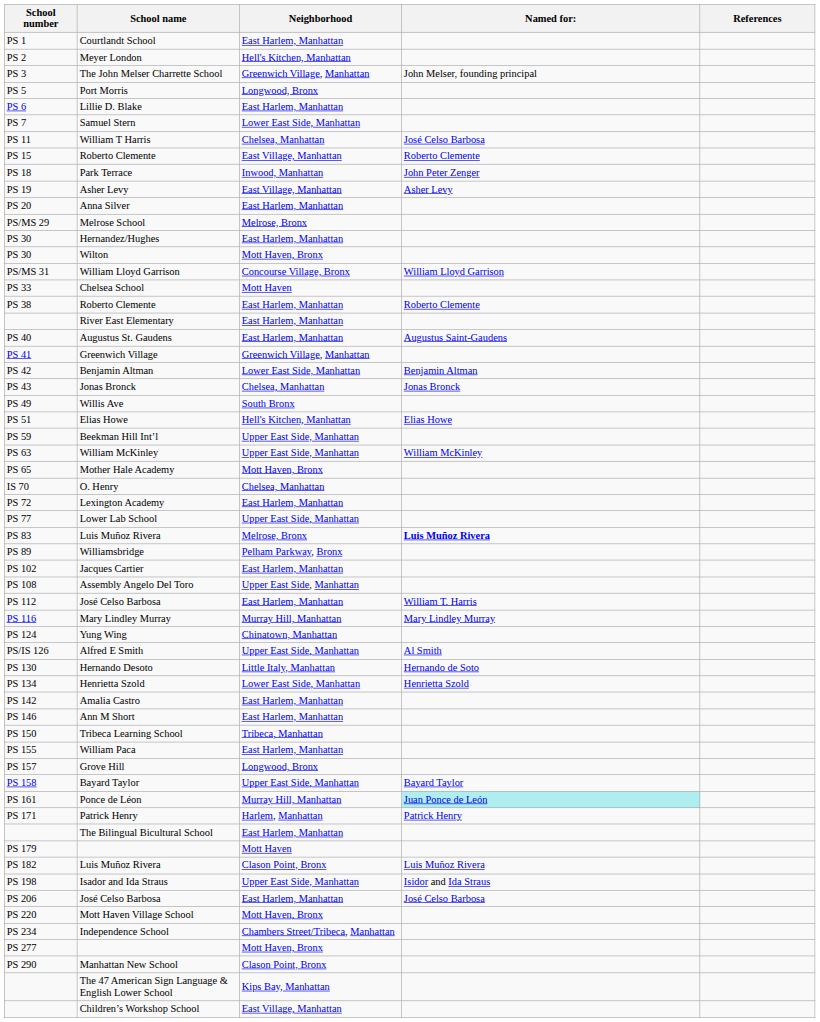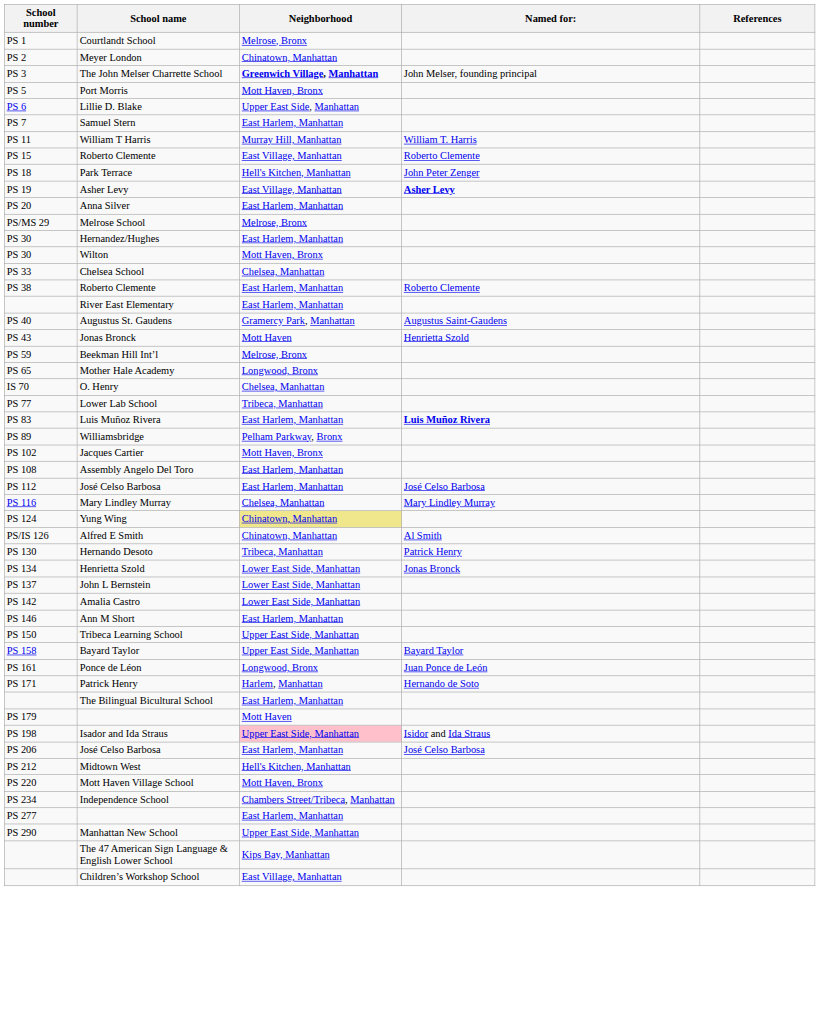 <table class="wikitable">
 <tr>
 <th style="width:9%;">School<br>number</th>
 <th style="width:20%;">School name</th>
 <th style="width:20%;">Neighborhood</th>
 <th>Named for:</th>
 <th>References</th>
 </tr>
 <tr>
 <td>PS 1</td>
 <td>Courtlandt School</td>
-<td><a href='#'>East Harlem, Manhattan</a></td>
+<td><a href='#'>Melrose, Bronx</a></td>
 <td></td>
 <td></td>
 </tr>
 <tr>
 <td>PS 2</td>
 <td>Meyer London</td>
-<td><a href='#'>Hell's Kitchen, Manhattan</a></td>
+<td><a href='#'>Chinatown, Manhattan</a></td>
 <td></td>
 <td></td>
 </tr>
 <tr>
 <td>PS 3</td>
 <td>The John Melser Charrette School</td>
-<td><a href='#'>Greenwich Village</a>, <a href='#'>Manhattan</a></td>
+<td><strong><a href='#'>Greenwich Village</a>, <a href='#'>Manhattan</a></strong></td>
 <td>John Melser, founding principal</td>
 <td></td>
 </tr>
 <tr>
 <td>PS 5</td>
 <td>Port Morris</td>
-<td><a href='#'>Longwood, Bronx</a></td>
+<td><a href='#'>Mott Haven, Bronx</a></td>
 <td></td>
 <td></td>
 </tr>
 <tr>
 <td><a href='#'>PS 6</a></td>
 <td>Lillie D. Blake</td>
-<td><a href='#'>East Harlem, Manhattan</a></td>
+<td><a href='#'>Upper East Side</a>, <a href='#'>Manhattan</a></td>
 <td></td>
 <td></td>
 </tr>
 <tr>
 <td>PS 7</td>
 <td>Samuel Stern</td>
-<td><a href='#'>Lower East Side, Manhattan</a></td>
+<td><a href='#'>East Harlem, Manhattan</a></td>
 <td></td>
 <td></td>
 </tr>
 <tr>
 <td>PS 11</td>
 <td>William T Harris</td>
-<td><a href='#'>Chelsea, Manhattan</a></td>
-<td><a href='#'>José Celso Barbosa</a></td>
+<td><a href='#'>Murray Hill, Manhattan</a></td>
+<td><a href='#'>William T. Harris</a></td>
 <td></td>
 </tr>
 <tr>
 <td>PS 15</td>
 <td>Roberto Clemente</td>
 <td><a href='#'>East Village, Manhattan</a></td>
 <td><a href='#'>Roberto Clemente</a></td>
 <td></td>
 </tr>
 <tr>
 <td>PS 18</td>
 <td>Park Terrace</td>
-<td><a href='#'>Inwood, Manhattan</a></td>
+<td><a href='#'>Hell's Kitchen, Manhattan</a></td>
 <td><a href='#'>John Peter Zenger</a></td>
 <td></td>
 </tr>
 <tr>
 <td>PS 19</td>
 <td>Asher Levy</td>
 <td><a href='#'>East Village, Manhattan</a></td>
-<td><a href='#'>Asher Levy</a></td>
+<td><strong><a href='#'>Asher Levy</a></strong></td>
 <td></td>
 </tr>
 <tr>
 <td>PS 20</td>
 <td>Anna Silver</td>
 <td><a href='#'>East Harlem, Manhattan</a></td>
 <td></td>
 <td></td>
 </tr>
 <tr>
 <td>PS/MS 29</td>
 <td>Melrose School</td>
 <td><a href='#'>Melrose, Bronx</a></td>
 <td></td>
 <td></td>
 </tr>
 <tr>
 <td>PS 30</td>
 <td>Hernandez/Hughes</td>
 <td><a href='#'>East Harlem, Manhattan</a></td>
 <td></td>
 <td></td>
 </tr>
 <tr>
 <td>PS 30</td>
 <td>Wilton</td>
 <td><a href='#'>Mott Haven, Bronx</a></td>
 <td></td>
 <td></td>
 </tr>
 <tr>
-<td>PS/MS 31</td>
-<td>William Lloyd Garrison</td>
-<td><a href='#'>Concourse Village, Bronx</a></td>
-<td><a href='#'>William Lloyd Garrison</a></td>
-<td></td>
-</tr>
-<tr>
 <td>PS 33</td>
 <td>Chelsea School</td>
-<td><a href='#'>Mott Haven</a></td>
+<td><a href='#'>Chelsea, Manhattan</a></td>
 <td></td>
 <td></td>
 </tr>
 <tr>
 <td>PS 38</td>
 <td>Roberto Clemente</td>
 <td><a href='#'>East Harlem, Manhattan</a></td>
 <td><a href='#'>Roberto Clemente</a></td>
 <td></td>
 </tr>
 <tr>
 <td></td>
 <td>River East Elementary</td>
 <td><a href='#'>East Harlem, Manhattan</a></td>
 <td></td>
 <td></td>
 </tr>
 <tr>
 <td>PS 40</td>
 <td>Augustus St. Gaudens</td>
-<td><a href='#'>East Harlem, Manhattan</a></td>
+<td><a href='#'>Gramercy Park</a>, <a href='#'>Manhattan</a></td>
 <td><a href='#'>Augustus Saint-Gaudens</a></td>
-<td></td>
-</tr>
-<tr>
-<td><a href='#'>PS 41</a></td>
-<td>Greenwich Village</td>
-<td><a href='#'>Greenwich Village</a>, <a href='#'>Manhattan</a></td>
-<td></td>
-<td></td>
-</tr>
-<tr>
-<td>PS 42</td>
-<td>Benjamin Altman</td>
-<td><a href='#'>Lower East Side, Manhattan</a></td>
-<td><a href='#'>Benjamin Altman</a></td>
 <td></td>
 </tr>
 <tr>
 <td>PS 43</td>
 <td>Jonas Bronck</td>
-<td><a href='#'>Chelsea, Manhattan</a></td>
-<td><a href='#'>Jonas Bronck</a></td>
-<td></td>
-</tr>
-<tr>
-<td>PS 49</td>
-<td>Willis Ave</td>
-<td><a href='#'>South Bronx</a></td>
-<td></td>
-<td></td>
-</tr>
-<tr>
-<td>PS 51</td>
-<td>Elias Howe</td>
-<td><a href='#'>Hell's Kitchen, Manhattan</a></td>
-<td><a href='#'>Elias Howe</a></td>
+<td><a href='#'>Mott Haven</a></td>
+<td><a href='#'>Henrietta Szold</a></td>
 <td></td>
 </tr>
 <tr>
 <td>PS 59</td>
 <td>Beekman Hill Int’l</td>
-<td><a href='#'>Upper East Side, Manhattan</a></td>
+<td><a href='#'>Melrose, Bronx</a></td>
 <td></td>
-<td></td>
-</tr>
-<tr>
-<td>PS 63</td>
-<td>William McKinley</td>
-<td><a href='#'>Upper East Side, Manhattan</a></td>
-<td><a href='#'>William McKinley</a></td>
 <td></td>
 </tr>
 <tr>
 <td>PS 65</td>
 <td>Mother Hale Academy</td>
-<td><a href='#'>Mott Haven, Bronx</a></td>
+<td><a href='#'>Longwood, Bronx</a></td>
 <td></td>
 <td></td>
 </tr>
 <tr>
 <td>IS 70</td>
 <td>O. Henry</td>
 <td><a href='#'>Chelsea, Manhattan</a></td>
 <td></td>
 <td></td>
 </tr>
 <tr>
-<td>PS 72</td>
-<td>Lexington Academy</td>
-<td><a href='#'>East Harlem, Manhattan</a></td>
-<td></td>
-<td></td>
-</tr>
-<tr>
 <td>PS 77</td>
 <td>Lower Lab School</td>
-<td><a href='#'>Upper East Side, Manhattan</a></td>
+<td><a href='#'>Tribeca, Manhattan</a></td>
 <td></td>
 <td></td>
 </tr>
 <tr>
 <td>PS 83</td>
 <td>Luis Muñoz Rivera</td>
-<td><a href='#'>Melrose, Bronx</a></td>
+<td><a href='#'>East Harlem, Manhattan</a></td>
 <td><strong><a href='#'>Luis Muñoz Rivera</a></strong></td>
 <td></td>
 </tr>
 <tr>
 <td>PS 89</td>
 <td>Williamsbridge</td>
 <td><a href='#'>Pelham Parkway</a>, <a href='#'>Bronx</a></td>
 <td></td>
 <td></td>
 </tr>
 <tr>
 <td>PS 102</td>
 <td>Jacques Cartier</td>
-<td><a href='#'>East Harlem, Manhattan</a></td>
+<td><a href='#'>Mott Haven, Bronx</a></td>
 <td></td>
 <td></td>
 </tr>
 <tr>
 <td>PS 108</td>
 <td>Assembly Angelo Del Toro</td>
-<td><a href='#'>Upper East Side</a>, <a href='#'>Manhattan</a></td>
+<td><a href='#'>East Harlem, Manhattan</a></td>
 <td></td>
 <td></td>
 </tr>
 <tr>
 <td>PS 112</td>
 <td>José Celso Barbosa</td>
 <td><a href='#'>East Harlem, Manhattan</a></td>
-<td><a href='#'>William T. Harris</a></td>
+<td><a href='#'>José Celso Barbosa</a></td>
 <td></td>
 </tr>
 <tr>
 <td><a href='#'>PS 116</a></td>
 <td>Mary Lindley Murray</td>
-<td><a href='#'>Murray Hill, Manhattan</a></td>
+<td><a href='#'>Chelsea, Manhattan</a></td>
 <td><a href='#'>Mary Lindley Murray</a></td>
 <td></td>
 </tr>
 <tr>
 <td>PS 124</td>
 <td>Yung Wing</td>
-<td><a href='#'>Chinatown, Manhattan</a></td>
+<td style="background: khaki;"><a href='#'>Chinatown, Manhattan</a></td>
 <td></td>
 <td></td>
 </tr>
 <tr>
 <td>PS/IS 126</td>
 <td>Alfred E Smith</td>
-<td><a href='#'>Upper East Side, Manhattan</a></td>
+<td><a href='#'>Chinatown, Manhattan</a></td>
 <td><a href='#'>Al Smith</a></td>
 <td></td>
 </tr>
 <tr>
 <td>PS 130</td>
 <td>Hernando Desoto</td>
-<td><a href='#'>Little Italy, Manhattan</a></td>
-<td><a href='#'>Hernando de Soto</a></td>
+<td><a href='#'>Tribeca, Manhattan</a></td>
+<td><a href='#'>Patrick Henry</a></td>
 <td></td>
 </tr>
 <tr>
 <td>PS 134</td>
 <td>Henrietta Szold</td>
 <td><a href='#'>Lower East Side, Manhattan</a></td>
-<td><a href='#'>Henrietta Szold</a></td>
+<td><a href='#'>Jonas Bronck</a></td>
+<td></td>
+</tr>
+<tr>
+<td>PS 137</td>
+<td>John L Bernstein</td>
+<td><a href='#'>Lower East Side, Manhattan</a></td>
+<td></td>
 <td></td>
 </tr>
 <tr>
 <td>PS 142</td>
 <td>Amalia Castro</td>
-<td><a href='#'>East Harlem, Manhattan</a></td>
+<td><a href='#'>Lower East Side, Manhattan</a></td>
 <td></td>
 <td></td>
 </tr>
 <tr>
 <td>PS 146</td>
 <td>Ann M Short</td>
 <td><a href='#'>East Harlem, Manhattan</a></td>
 <td></td>
 <td></td>
 </tr>
 <tr>
 <td>PS 150</td>
 <td>Tribeca Learning School</td>
-<td><a href='#'>Tribeca, Manhattan</a></td>
-<td></td>
-<td></td>
-</tr>
-<tr>
-<td>PS 155</td>
-<td>William Paca</td>
-<td><a href='#'>East Harlem, Manhattan</a></td>
-<td></td>
-<td></td>
-</tr>
-<tr>
-<td>PS 157</td>
-<td>Grove Hill</td>
-<td><a href='#'>Longwood, Bronx</a></td>
+<td><a href='#'>Upper East Side, Manhattan</a></td>
 <td></td>
 <td></td>
 </tr>
 <tr>
 <td><a href='#'>PS 158</a></td>
 <td>Bayard Taylor</td>
 <td><a href='#'>Upper East Side, Manhattan</a></td>
 <td><a href='#'>Bayard Taylor</a></td>
 <td></td>
 </tr>
 <tr>
 <td>PS 161</td>
 <td>Ponce de Léon</td>
-<td><a href='#'>Murray Hill, Manhattan</a></td>
-<td style="background: paleturquoise;"><a href='#'>Juan Ponce de León</a></td>
+<td><a href='#'>Longwood, Bronx</a></td>
+<td><a href='#'>Juan Ponce de León</a></td>
 <td></td>
 </tr>
 <tr>
 <td>PS 171</td>
 <td>Patrick Henry</td>
 <td><a href='#'>Harlem</a>, <a href='#'>Manhattan</a></td>
-<td><a href='#'>Patrick Henry</a></td>
+<td><a href='#'>Hernando de Soto</a></td>
 <td></td>
 </tr>
 <tr>
 <td></td>
 <td>The Bilingual Bicultural School</td>
 <td><a href='#'>East Harlem, Manhattan</a></td>
 <td></td>
 <td></td>
 </tr>
 <tr>
 <td>PS 179</td>
 <td></td>
 <td><a href='#'>Mott Haven</a></td>
 <td></td>
 <td></td>
 </tr>
 <tr>
-<td>PS 182</td>
-<td>Luis Muñoz Rivera</td>
-<td><a href='#'>Clason Point, Bronx</a></td>
-<td><a href='#'>Luis Muñoz Rivera</a></td>
-<td></td>
-</tr>
-<tr>
 <td>PS 198</td>
 <td>Isador and Ida Straus</td>
-<td><a href='#'>Upper East Side, Manhattan</a></td>
+<td style="background: pink;"><a href='#'>Upper East Side, Manhattan</a></td>
 <td><a href='#'>Isidor</a> and <a href='#'>Ida Straus</a></td>
 <td></td>
 </tr>
 <tr>
 <td>PS 206</td>
 <td>José Celso Barbosa</td>
 <td><a href='#'>East Harlem, Manhattan</a></td>
 <td><a href='#'>José Celso Barbosa</a></td>
+<td></td>
+</tr>
+<tr>
+<td>PS 212</td>
+<td>Midtown West</td>
+<td><a href='#'>Hell's Kitchen, Manhattan</a></td>
+<td></td>
 <td></td>
 </tr>
 <tr>
 <td>PS 220</td>
 <td>Mott Haven Village School</td>
 <td><a href='#'>Mott Haven, Bronx</a></td>
 <td></td>
 <td></td>
 </tr>
 <tr>
 <td>PS 234</td>
 <td>Independence School</td>
 <td><a href='#'>Chambers Street/Tribeca</a>, <a href='#'>Manhattan</a></td>
 <td></td>
 <td></td>
 </tr>
 <tr>
 <td>PS 277</td>
 <td></td>
-<td><a href='#'>Mott Haven, Bronx</a></td>
+<td><a href='#'>East Harlem, Manhattan</a></td>
 <td></td>
 <td></td>
 </tr>
 <tr>
 <td>PS 290</td>
 <td>Manhattan New School</td>
-<td><a href='#'>Clason Point, Bronx</a></td>
+<td><a href='#'>Upper East Side, Manhattan</a></td>
 <td></td>
 <td></td>
 </tr>
 <tr>
 <td></td>
 <td>The 47 American Sign Language & English Lower School</td>
 <td><a href='#'>Kips Bay, Manhattan</a></td>
 <td></td>
 <td></td>
 </tr>
 <tr>
 <td></td>
 <td>Children’s Workshop School</td>
 <td><a href='#'>East Village, Manhattan</a></td>
 <td></td>
 <td></td>
 </tr>
 </table>
